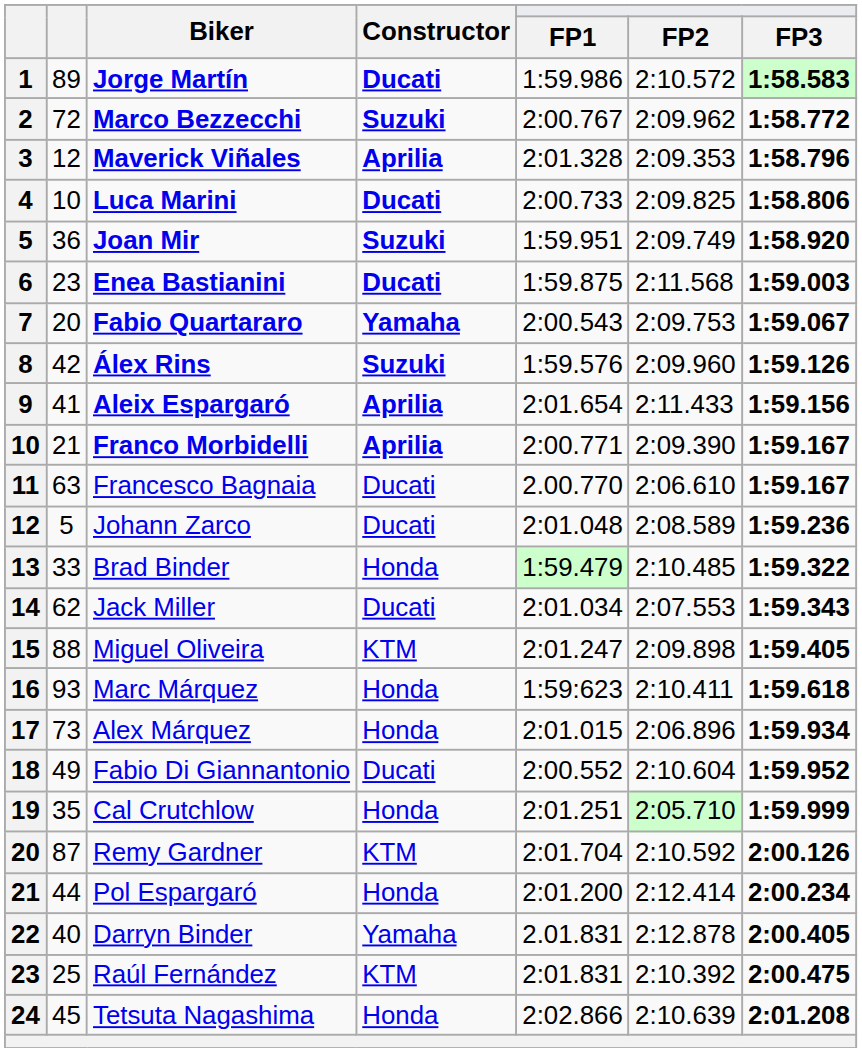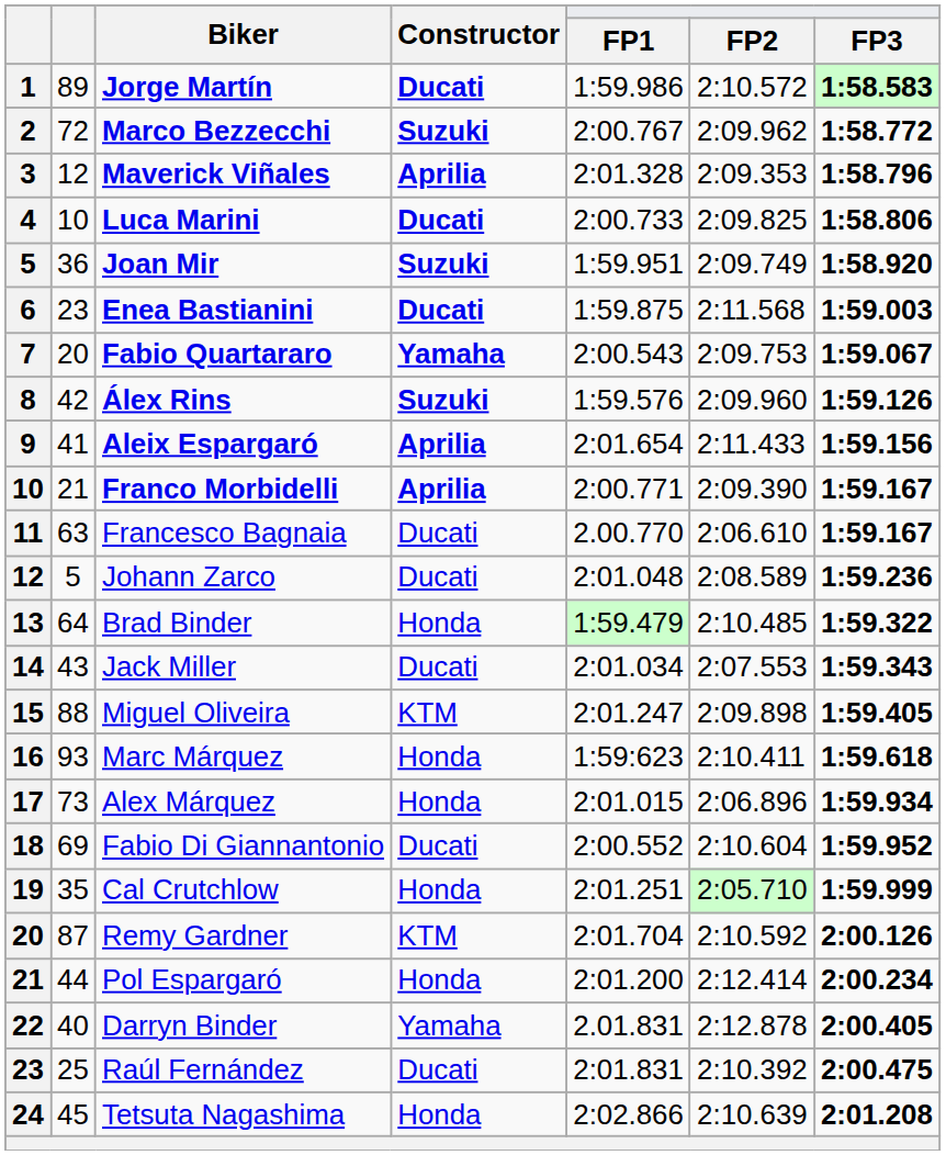 <table class="wikitable sortable" style="font-size: 85%;">
 <tr>
 <th rowspan="2"></th>
 <th rowspan="2"></th>
 <th rowspan="2">Biker</th>
 <th rowspan="2">Constructor</th>
 <th colspan="3" style="background:#eaecf0; text-align:center;"></th>
 </tr>
 <tr>
 <th scope="col">FP1</th>
 <th scope="col">FP2</th>
 <th scope="col">FP3</th>
 </tr>
 <tr>
 <th scope="row">1</th>
 <td align="center">89</td>
 <td><strong> <a href='#'>Jorge Martín</a></strong></td>
 <td><strong><a href='#'>Ducati</a></strong></td>
 <td>1:59.986</td>
 <td>2:10.572</td>
 <td style="background:#ccffcc;"><strong>1:58.583</strong></td>
 </tr>
 <tr>
 <th scope="row">2</th>
 <td align="center">72</td>
 <td><strong> <a href='#'>Marco Bezzecchi</a></strong></td>
 <td><strong><a href='#'>Suzuki</a></strong></td>
 <td>2:00.767</td>
 <td>2:09.962</td>
 <td><strong>1:58.772</strong></td>
 </tr>
 <tr>
 <th scope="row">3</th>
 <td align="center">12</td>
 <td><strong> <a href='#'>Maverick Viñales</a></strong></td>
 <td><strong><a href='#'>Aprilia</a></strong></td>
 <td>2:01.328</td>
 <td>2:09.353</td>
 <td><strong>1:58.796</strong></td>
 </tr>
 <tr>
 <th scope="row">4</th>
 <td align="center">10</td>
 <td><strong> <a href='#'>Luca Marini</a></strong></td>
 <td><strong><a href='#'>Ducati</a></strong></td>
 <td>2:00.733</td>
 <td>2:09.825</td>
 <td><strong>1:58.806</strong></td>
 </tr>
 <tr>
 <th scope="row">5</th>
 <td align="center">36</td>
 <td><strong> <a href='#'>Joan Mir</a></strong></td>
 <td><strong><a href='#'>Suzuki</a></strong></td>
 <td>1:59.951</td>
 <td>2:09.749</td>
 <td><strong>1:58.920</strong></td>
 </tr>
 <tr>
 <th scope="row">6</th>
 <td align="center">23</td>
 <td><strong> <a href='#'>Enea Bastianini</a></strong></td>
 <td><strong><a href='#'>Ducati</a></strong></td>
 <td>1:59.875</td>
 <td>2:11.568</td>
 <td><strong>1:59.003</strong></td>
 </tr>
 <tr>
 <th scope="row">7</th>
 <td align="center">20</td>
 <td><strong> <a href='#'>Fabio Quartararo</a></strong></td>
 <td><strong><a href='#'>Yamaha</a></strong></td>
 <td>2:00.543</td>
 <td>2:09.753</td>
 <td><strong>1:59.067</strong></td>
 </tr>
 <tr>
 <th scope="row">8</th>
 <td align="center">42</td>
 <td><strong> <a href='#'>Álex Rins</a></strong></td>
 <td><strong><a href='#'>Suzuki</a></strong></td>
 <td>1:59.576</td>
 <td>2:09.960</td>
 <td><strong>1:59.126</strong></td>
 </tr>
 <tr>
 <th scope="row">9</th>
 <td align="center">41</td>
 <td><strong> <a href='#'>Aleix Espargaró</a></strong></td>
 <td><strong><a href='#'>Aprilia</a></strong></td>
 <td>2:01.654</td>
 <td>2:11.433</td>
 <td><strong>1:59.156</strong></td>
 </tr>
 <tr>
 <th scope="row">10</th>
 <td align="center">21</td>
 <td><strong> <a href='#'>Franco Morbidelli</a></strong></td>
 <td><strong><a href='#'>Aprilia</a></strong></td>
 <td>2:00.771</td>
 <td>2:09.390</td>
 <td><strong>1:59.167</strong></td>
 </tr>
 <tr>
 <th scope="row">11</th>
 <td align="center">63</td>
 <td> <a href='#'>Francesco Bagnaia</a></td>
 <td><a href='#'>Ducati</a></td>
 <td>2.00.770</td>
 <td>2:06.610</td>
 <td><strong>1:59.167</strong></td>
 </tr>
 <tr>
 <th scope="row">12</th>
 <td align="center">5</td>
 <td> <a href='#'>Johann Zarco</a></td>
 <td><a href='#'>Ducati</a></td>
 <td>2:01.048</td>
 <td>2:08.589</td>
 <td><strong>1:59.236</strong></td>
 </tr>
 <tr>
 <th scope="row">13</th>
-<td align="center">33</td>
+<td align="center">64</td>
 <td> <a href='#'>Brad Binder</a></td>
 <td><a href='#'>Honda</a></td>
 <td style="background:#ccffcc;">1:59.479</td>
 <td>2:10.485</td>
 <td><strong>1:59.322</strong></td>
 </tr>
 <tr>
 <th scope="row">14</th>
-<td align="center">62</td>
+<td align="center">43</td>
 <td> <a href='#'>Jack Miller</a></td>
 <td><a href='#'>Ducati</a></td>
 <td>2:01.034</td>
 <td>2:07.553</td>
 <td><strong>1:59.343</strong></td>
 </tr>
 <tr>
 <th scope="row">15</th>
 <td align="center">88</td>
 <td> <a href='#'>Miguel Oliveira</a></td>
 <td><a href='#'>KTM</a></td>
 <td>2:01.247</td>
 <td>2:09.898</td>
 <td><strong>1:59.405</strong></td>
 </tr>
 <tr>
 <th scope="row">16</th>
 <td align="center">93</td>
 <td> <a href='#'>Marc Márquez</a></td>
 <td><a href='#'>Honda</a></td>
 <td>1:59:623</td>
 <td>2:10.411</td>
 <td><strong>1:59.618</strong></td>
 </tr>
 <tr>
 <th scope="row">17</th>
 <td align="center">73</td>
 <td> <a href='#'>Alex Márquez</a></td>
 <td><a href='#'>Honda</a></td>
 <td>2:01.015</td>
 <td>2:06.896</td>
 <td><strong>1:59.934</strong></td>
 </tr>
 <tr>
 <th scope="row">18</th>
-<td align="center">49</td>
+<td align="center">69</td>
 <td> <a href='#'>Fabio Di Giannantonio</a></td>
 <td><a href='#'>Ducati</a></td>
 <td>2:00.552</td>
 <td>2:10.604</td>
 <td><strong>1:59.952</strong></td>
 </tr>
 <tr>
 <th scope="row">19</th>
 <td align="center">35</td>
 <td> <a href='#'>Cal Crutchlow</a></td>
 <td><a href='#'>Honda</a></td>
 <td>2:01.251</td>
 <td style="background:#ccffcc;">2:05.710</td>
 <td><strong>1:59.999</strong></td>
 </tr>
 <tr>
 <th scope="row">20</th>
 <td align="center">87</td>
 <td> <a href='#'>Remy Gardner</a></td>
 <td><a href='#'>KTM</a></td>
 <td>2:01.704</td>
 <td>2:10.592</td>
 <td><strong>2:00.126</strong></td>
 </tr>
 <tr>
 <th scope="row">21</th>
 <td align="center">44</td>
 <td> <a href='#'>Pol Espargaró</a></td>
 <td><a href='#'>Honda</a></td>
 <td>2:01.200</td>
 <td>2:12.414</td>
 <td><strong>2:00.234</strong></td>
 </tr>
 <tr>
 <th scope="row">22</th>
 <td align="center">40</td>
 <td> <a href='#'>Darryn Binder</a></td>
 <td><a href='#'>Yamaha</a></td>
 <td>2.01.831</td>
 <td>2:12.878</td>
 <td><strong>2:00.405</strong></td>
 </tr>
 <tr>
 <th scope="row">23</th>
 <td align="center">25</td>
 <td> <a href='#'>Raúl Fernández</a></td>
-<td><a href='#'>KTM</a></td>
+<td><a href='#'>Ducati</a></td>
 <td>2:01.831</td>
 <td>2:10.392</td>
 <td><strong>2:00.475</strong></td>
 </tr>
 <tr>
 <th scope="row">24</th>
 <td align="center">45</td>
 <td> <a href='#'>Tetsuta Nagashima</a></td>
 <td><a href='#'>Honda</a></td>
 <td>2:02.866</td>
 <td>2:10.639</td>
 <td><strong>2:01.208</strong></td>
 </tr>
 <tr>
 <th colspan="7"></th>
 </tr>
 </table>
